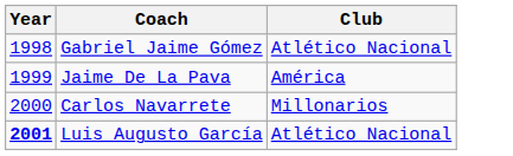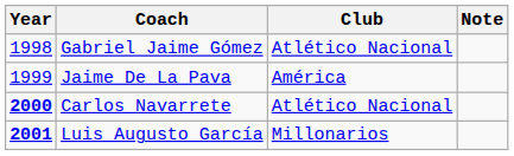 <table class="wikitable">
 <tr>
 <th>Year</th>
 <th>Coach</th>
 <th>Club</th>
+<th>Note</th>
 </tr>
 <tr>
 <td><a href='#'>1998</a></td>
 <td> <a href='#'>Gabriel Jaime Gómez</a></td>
 <td> <a href='#'>Atlético Nacional</a></td>
+<td></td>
 </tr>
 <tr>
 <td><a href='#'>1999</a></td>
 <td> <a href='#'>Jaime De La Pava</a></td>
 <td> <a href='#'>América</a></td>
+<td></td>
 </tr>
 <tr>
-<td><a href='#'>2000</a></td>
+<td><strong><a href='#'>2000</a></strong></td>
 <td> <a href='#'>Carlos Navarrete</a></td>
-<td> <a href='#'>Millonarios</a></td>
+<td> <a href='#'>Atlético Nacional</a></td>
+<td></td>
 </tr>
 <tr>
 <td><strong><a href='#'>2001</a></strong></td>
 <td> <a href='#'>Luis Augusto García</a></td>
-<td> <a href='#'>Atlético Nacional</a></td>
+<td> <a href='#'>Millonarios</a></td>
+<td></td>
 </tr>
 </table>
